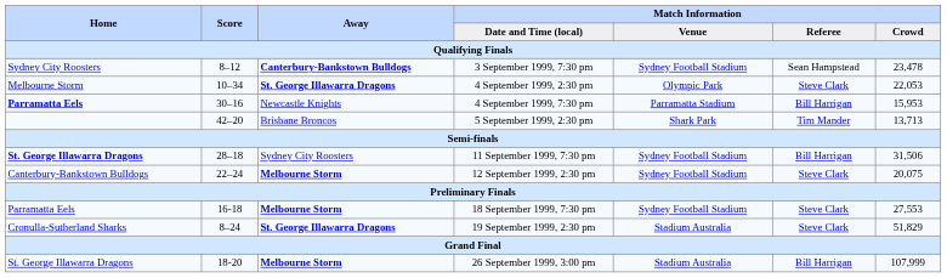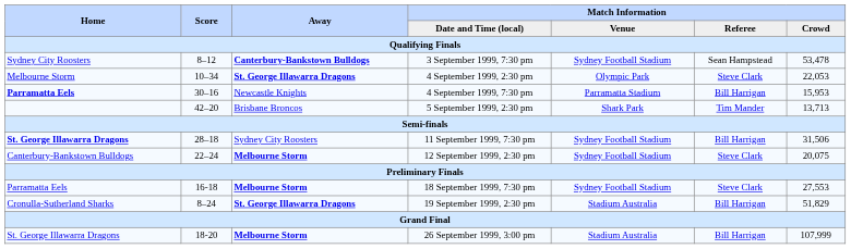 <table border=1 style="border-collapse:collapse; font-size:90%; text-align:center;" cellpadding=3 cellspacing=0 width=100%>
 <tr bgcolor=#C1D8FF>
 <th rowspan=2 width=21%>Home</th>
 <th rowspan=2 width=6%>Score</th>
 <th rowspan=2 width=21%>Away</th>
 <th colspan=6>Match Information</th>
 </tr>
 <tr bgcolor=#EFEFEF>
 <th width=17%>Date and Time (local)</th>
 <th width=17%>Venue</th>
 <th width=11%>Referee</th>
 <th width=7%>Crowd</th>
 </tr>
 <tr bgcolor="#D0E7FF">
 <td colspan=7><strong>Qualifying Finals</strong></td>
 </tr>
 <tr bgcolor=#F5FAFF>
 <td align=left> <a href='#'>Sydney City Roosters</a></td>
 <td>8–12</td>
 <td align=left> <strong><a href='#'>Canterbury-Bankstown Bulldogs</a></strong></td>
 <td>3 September 1999, 7:30 pm</td>
 <td><a href='#'>Sydney Football Stadium</a></td>
 <td>Sean Hampstead</td>
-<td>23,478</td>
+<td>53,478</td>
 </tr>
 <tr bgcolor=#F5FAFF>
 <td align=left> <a href='#'>Melbourne Storm</a></td>
 <td>10–34</td>
 <td align=left><strong> <a href='#'>St. George Illawarra Dragons</a></strong></td>
 <td>4 September 1999, 2:30 pm</td>
 <td><a href='#'>Olympic Park</a></td>
 <td><a href='#'>Steve Clark</a></td>
 <td>22,053</td>
 </tr>
 <tr bgcolor=#F5FAFF>
 <td align=left><strong> <a href='#'>Parramatta Eels</a></strong></td>
 <td>30–16</td>
 <td align=left> <a href='#'>Newcastle Knights</a></td>
 <td>4 September 1999, 7:30 pm</td>
 <td><a href='#'>Parramatta Stadium</a></td>
 <td><a href='#'>Bill Harrigan</a></td>
 <td>15,953</td>
 </tr>
 <tr bgcolor=#F5FAFF>
 <td align=left><strong> </strong></td>
 <td>42–20</td>
 <td align=left> <a href='#'>Brisbane Broncos</a></td>
 <td>5 September 1999, 2:30 pm</td>
 <td><a href='#'>Shark Park</a></td>
 <td><a href='#'>Tim Mander</a></td>
 <td>13,713</td>
 </tr>
 <tr bgcolor="#D0E7FF">
 <td colspan=7><strong>Semi-finals</strong></td>
 </tr>
 <tr bgcolor=#F5FAFF>
 <td align=left><strong> <a href='#'>St. George Illawarra Dragons</a></strong></td>
 <td>28–18</td>
 <td align=left> <a href='#'>Sydney City Roosters</a></td>
 <td>11 September 1999, 7:30 pm</td>
 <td><a href='#'>Sydney Football Stadium</a></td>
 <td><a href='#'>Bill Harrigan</a></td>
 <td>31,506</td>
 </tr>
 <tr bgcolor=#F5FAFF>
 <td align=left> <a href='#'>Canterbury-Bankstown Bulldogs</a></td>
 <td>22–24</td>
 <td align=left><strong> <a href='#'>Melbourne Storm</a></strong></td>
 <td>12 September 1999, 2:30 pm</td>
 <td><a href='#'>Sydney Football Stadium</a></td>
 <td><a href='#'>Steve Clark</a></td>
 <td>20,075</td>
 </tr>
 <tr bgcolor="#D0E7FF">
 <td colspan=7><strong>Preliminary Finals</strong></td>
 </tr>
 <tr bgcolor=#F5FAFF>
 <td align=left> <a href='#'>Parramatta Eels</a></td>
 <td>16-18</td>
 <td align=left><strong> <a href='#'>Melbourne Storm</a></strong></td>
 <td>18 September 1999, 7:30 pm</td>
 <td><a href='#'>Sydney Football Stadium</a></td>
 <td><a href='#'>Steve Clark</a></td>
 <td>27,553</td>
 </tr>
 <tr bgcolor=#F5FAFF>
 <td align=left> <a href='#'>Cronulla-Sutherland Sharks</a></td>
 <td>8–24</td>
 <td align=left><strong> <a href='#'>St. George Illawarra Dragons</a></strong></td>
 <td>19 September 1999, 2:30 pm</td>
 <td><a href='#'>Stadium Australia</a></td>
-<td><a href='#'>Steve Clark</a></td>
+<td><a href='#'>Bill Harrigan</a></td>
 <td>51,829</td>
 </tr>
 <tr bgcolor="#D0E7FF">
 <td colspan=7><strong>Grand Final</strong></td>
 </tr>
 <tr bgcolor=#F5FAFF>
 <td align=left> <a href='#'>St. George Illawarra Dragons</a></td>
 <td>18-20</td>
 <td align=left><strong> <a href='#'>Melbourne Storm</a></strong></td>
 <td>26 September 1999, 3:00 pm</td>
 <td><a href='#'>Stadium Australia</a></td>
 <td><a href='#'>Bill Harrigan</a></td>
 <td>107,999</td>
 </tr>
 </table>
